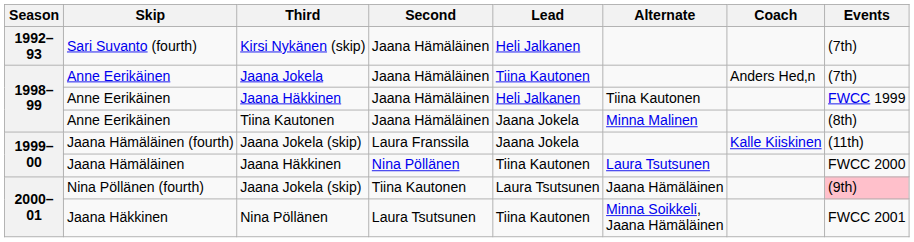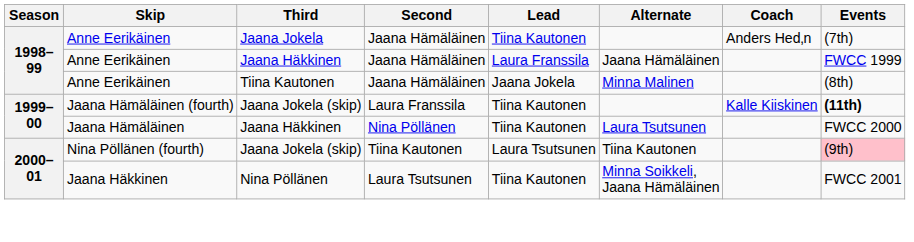 <table class="wikitable">
 <tr>
 <th scope="col" width=60>Season</th>
 <th scope="col">Skip</th>
 <th scope="col">Third</th>
 <th scope="col">Second</th>
 <th scope="col">Lead</th>
 <th scope="col">Alternate</th>
 <th scope="col">Coach</th>
 <th scope="col">Events</th>
-</tr>
-<tr>
-<th scope="row">1992–93</th>
-<td><a href='#'>Sari Suvanto</a> (fourth)</td>
-<td><a href='#'>Kirsi Nykänen</a> (skip)</td>
-<td>Jaana Hämäläinen</td>
-<td><a href='#'>Heli Jalkanen</a></td>
-<td></td>
-<td></td>
-<td> (7th)</td>
 </tr>
 <tr>
 <th scope="row" rowspan=3>1998–99</th>
 <td><a href='#'>Anne Eerikäinen</a></td>
 <td><a href='#'>Jaana Jokela</a></td>
 <td>Jaana Hämäläinen</td>
 <td><a href='#'>Tiina Kautonen</a></td>
 <td></td>
 <td>Anders Hed‚n</td>
 <td> (7th)</td>
 </tr>
 <tr>
 <td>Anne Eerikäinen</td>
 <td><a href='#'>Jaana Häkkinen</a></td>
 <td>Jaana Hämäläinen</td>
-<td><a href='#'>Heli Jalkanen</a></td>
-<td>Tiina Kautonen</td>
+<td><a href='#'>Laura Franssila</a></td>
+<td>Jaana Hämäläinen</td>
 <td></td>
 <td><a href='#'>FWCC</a> 1999 </td>
 </tr>
 <tr>
 <td>Anne Eerikäinen</td>
 <td>Tiina Kautonen</td>
 <td>Jaana Hämäläinen</td>
 <td>Jaana Jokela</td>
 <td><a href='#'>Minna Malinen</a></td>
 <td></td>
 <td> (8th)</td>
 </tr>
 <tr>
 <th scope="row" rowspan=2>1999–00</th>
 <td>Jaana Hämäläinen (fourth)</td>
 <td>Jaana Jokela (skip)</td>
 <td>Laura Franssila</td>
-<td>Jaana Jokela</td>
+<td>Tiina Kautonen</td>
 <td></td>
 <td><a href='#'>Kalle Kiiskinen</a></td>
-<td> (11th)</td>
+<td><strong> (11th)</strong></td>
 </tr>
 <tr>
 <td>Jaana Hämäläinen</td>
 <td>Jaana Häkkinen</td>
 <td><a href='#'>Nina Pöllänen</a></td>
 <td>Tiina Kautonen</td>
 <td><a href='#'>Laura Tsutsunen</a></td>
 <td></td>
 <td>FWCC 2000 </td>
 </tr>
 <tr>
 <th scope="row" rowspan=2>2000–01</th>
 <td>Nina Pöllänen (fourth)</td>
 <td>Jaana Jokela (skip)</td>
 <td>Tiina Kautonen</td>
 <td>Laura Tsutsunen</td>
-<td>Jaana Hämäläinen</td>
+<td>Tiina Kautonen</td>
 <td></td>
 <td style="background: pink;"> (9th)</td>
 </tr>
 <tr>
 <td>Jaana Häkkinen</td>
 <td>Nina Pöllänen</td>
 <td>Laura Tsutsunen</td>
 <td>Tiina Kautonen</td>
 <td><a href='#'>Minna Soikkeli</a>,<br>Jaana Hämäläinen</td>
 <td></td>
 <td>FWCC 2001 </td>
 </tr>
 </table>
